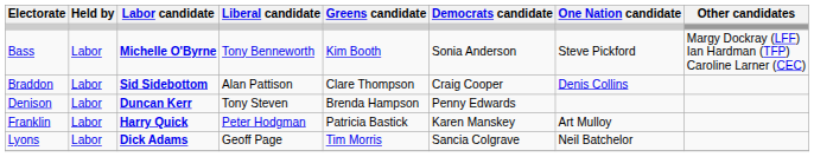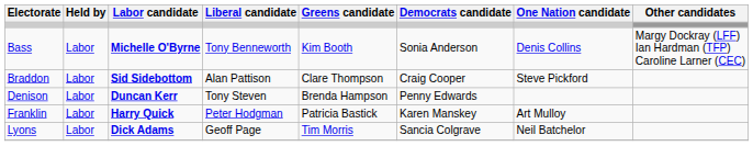 <table class="wikitable">
 <tr>
 <th>Electorate</th>
 <th>Held by</th>
 <th><a href='#'>Labor</a> candidate</th>
 <th><a href='#'>Liberal</a> candidate</th>
 <th><a href='#'>Greens</a> candidate</th>
 <th><a href='#'>Democrats</a> candidate</th>
 <th><a href='#'>One Nation</a> candidate</th>
 <th>Other candidates</th>
 </tr>
 <tr bgcolor="#cccccc">
 <td></td>
 <td></td>
 <td></td>
 <td></td>
 <td></td>
 <td></td>
 <td></td>
 <td bgcolor="#999999"></td>
 </tr>
 <tr>
 <td><a href='#'>Bass</a></td>
 <td><a href='#'>Labor</a></td>
 <td><strong><a href='#'>Michelle O'Byrne</a></strong></td>
 <td><a href='#'>Tony Benneworth</a></td>
 <td><a href='#'>Kim Booth</a></td>
 <td>Sonia Anderson</td>
-<td>Steve Pickford</td>
+<td><a href='#'>Denis Collins</a></td>
 <td>Margy Dockray (<a href='#'>LFF</a>)<br>Ian Hardman (<a href='#'>TFP</a>)<br>Caroline Larner (<a href='#'>CEC</a>)</td>
 </tr>
 <tr>
 <td><a href='#'>Braddon</a></td>
 <td><a href='#'>Labor</a></td>
 <td><strong><a href='#'>Sid Sidebottom</a></strong></td>
 <td>Alan Pattison</td>
 <td>Clare Thompson</td>
 <td>Craig Cooper</td>
-<td><a href='#'>Denis Collins</a></td>
+<td>Steve Pickford</td>
 <td></td>
 </tr>
 <tr>
 <td><a href='#'>Denison</a></td>
 <td><a href='#'>Labor</a></td>
 <td><strong><a href='#'>Duncan Kerr</a></strong></td>
 <td>Tony Steven</td>
 <td>Brenda Hampson</td>
 <td>Penny Edwards</td>
 <td></td>
 <td></td>
 </tr>
 <tr>
 <td><a href='#'>Franklin</a></td>
 <td><a href='#'>Labor</a></td>
 <td><strong><a href='#'>Harry Quick</a></strong></td>
 <td><a href='#'>Peter Hodgman</a></td>
 <td>Patricia Bastick</td>
 <td>Karen Manskey</td>
 <td>Art Mulloy</td>
 <td></td>
 </tr>
 <tr>
 <td><a href='#'>Lyons</a></td>
 <td><a href='#'>Labor</a></td>
 <td><strong><a href='#'>Dick Adams</a></strong></td>
 <td>Geoff Page</td>
 <td><a href='#'>Tim Morris</a></td>
 <td>Sancia Colgrave</td>
 <td>Neil Batchelor</td>
 <td></td>
 </tr>
 <tr>
 </tr>
 </table>
